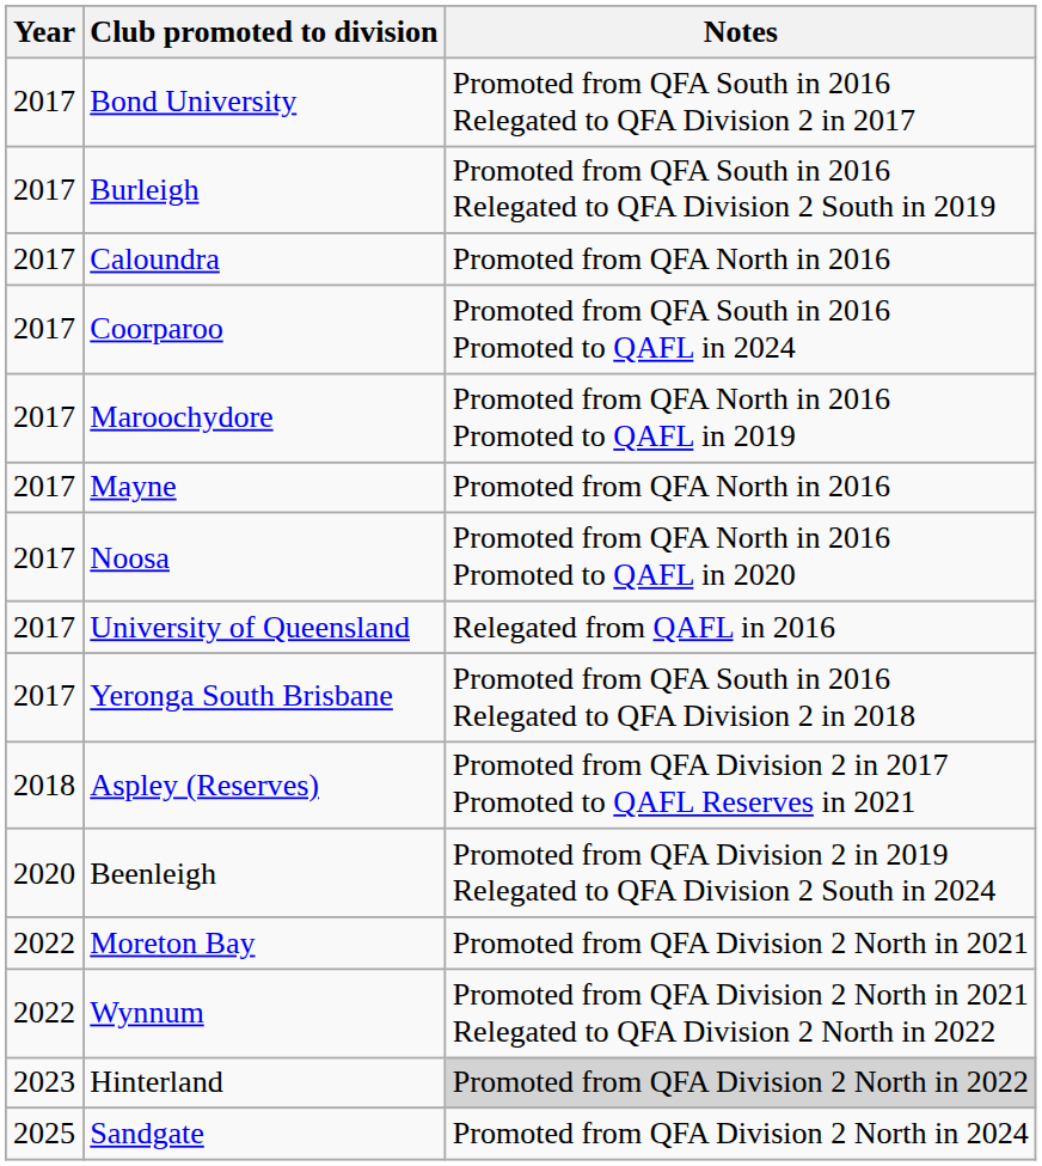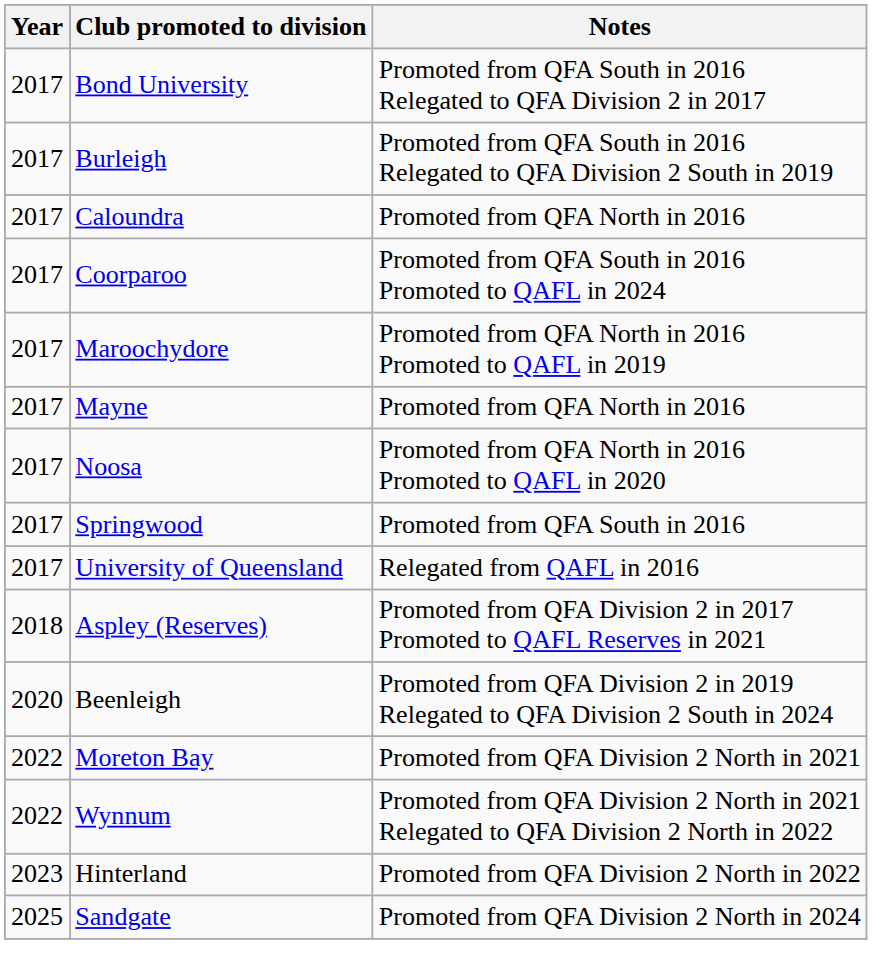 <table class="wikitable sortable" style="font-size:90%">
 <tr>
 <th>Year</th>
 <th>Club promoted to division</th>
 <th>Notes</th>
 </tr>
 <tr>
 <td>2017</td>
 <td><a href='#'>Bond University</a></td>
 <td>Promoted from QFA South in 2016 <br> Relegated to QFA Division 2 in 2017</td>
 </tr>
 <tr>
 <td>2017</td>
 <td><a href='#'>Burleigh</a></td>
 <td>Promoted from QFA South in 2016 <br> Relegated to QFA Division 2 South in 2019</td>
 </tr>
 <tr>
 <td>2017</td>
 <td><a href='#'>Caloundra</a></td>
 <td>Promoted from QFA North in 2016</td>
 </tr>
 <tr>
 <td>2017</td>
 <td><a href='#'>Coorparoo</a></td>
 <td>Promoted from QFA South in 2016 <br> Promoted to <a href='#'>QAFL</a> in 2024</td>
 </tr>
 <tr>
 <td>2017</td>
 <td><a href='#'>Maroochydore</a></td>
 <td>Promoted from QFA North in 2016 <br> Promoted to <a href='#'>QAFL</a> in 2019</td>
 </tr>
 <tr>
 <td>2017</td>
 <td><a href='#'>Mayne</a></td>
 <td>Promoted from QFA North in 2016</td>
 </tr>
 <tr>
 <td>2017</td>
 <td><a href='#'>Noosa</a></td>
 <td>Promoted from QFA North in 2016 <br> Promoted to <a href='#'>QAFL</a> in 2020</td>
 </tr>
 <tr>
 <td>2017</td>
-<td><a href='#'>University of Queensland</a></td>
-<td>Relegated from <a href='#'>QAFL</a> in 2016</td>
+<td><a href='#'>Springwood</a></td>
+<td>Promoted from QFA South in 2016</td>
 </tr>
 <tr>
 <td>2017</td>
-<td><a href='#'>Yeronga South Brisbane</a></td>
-<td>Promoted from QFA South in 2016 <br> Relegated to QFA Division 2 in 2018</td>
+<td><a href='#'>University of Queensland</a></td>
+<td>Relegated from <a href='#'>QAFL</a> in 2016</td>
 </tr>
 <tr>
 <td>2018</td>
 <td><a href='#'>Aspley (Reserves)</a></td>
 <td>Promoted from QFA Division 2 in 2017 <br> Promoted to <a href='#'>QAFL Reserves</a> in 2021</td>
 </tr>
 <tr>
 <td>2020</td>
 <td>Beenleigh</td>
 <td>Promoted from QFA Division 2 in 2019 <br> Relegated to QFA Division 2 South in 2024</td>
 </tr>
 <tr>
 <td>2022</td>
 <td><a href='#'>Moreton Bay</a></td>
 <td>Promoted from QFA Division 2 North in 2021</td>
 </tr>
 <tr>
 <td>2022</td>
 <td><a href='#'>Wynnum</a></td>
 <td>Promoted from QFA Division 2 North in 2021 <br> Relegated to QFA Division 2 North in 2022</td>
 </tr>
 <tr>
 <td>2023</td>
 <td>Hinterland</td>
-<td style="background: lightgrey;">Promoted from QFA Division 2 North in 2022</td>
+<td>Promoted from QFA Division 2 North in 2022</td>
 </tr>
 <tr>
 <td>2025</td>
 <td><a href='#'>Sandgate</a></td>
 <td>Promoted from QFA Division 2 North in 2024</td>
 </tr>
 </table>
